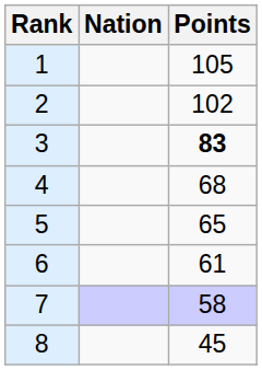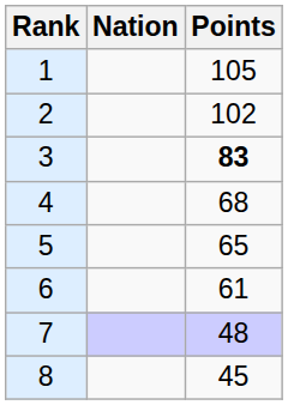 <table class="wikitable sortable" style="text-align:center">
 <tr>
 <th>Rank</th>
 <th>Nation</th>
 <th>Points</th>
 </tr>
 <tr>
 <td bgcolor = DDEEFF>1</td>
 <td align=left></td>
 <td>105</td>
 </tr>
 <tr>
 <td bgcolor = DDEEFF>2</td>
 <td align=left></td>
 <td>102</td>
 </tr>
 <tr>
 <td bgcolor = DDEEFF>3</td>
 <td align=left></td>
 <td><strong>83</strong></td>
 </tr>
 <tr>
 <td bgcolor = DDEEFF>4</td>
 <td align=left></td>
 <td>68</td>
 </tr>
 <tr>
 <td bgcolor = DDEEFF>5</td>
 <td align=left></td>
 <td>65</td>
 </tr>
 <tr>
 <td bgcolor = DDEEFF>6</td>
 <td align=left></td>
 <td>61</td>
 </tr>
 <tr style="background-color:#ccccff">
 <td bgcolor = DDEEFF>7</td>
 <td align=left></td>
-<td>58</td>
+<td>48</td>
 </tr>
 <tr>
 <td bgcolor = DDEEFF>8</td>
 <td align=left></td>
 <td>45</td>
 </tr>
 </table>
